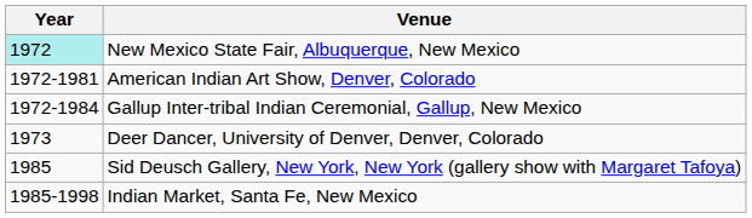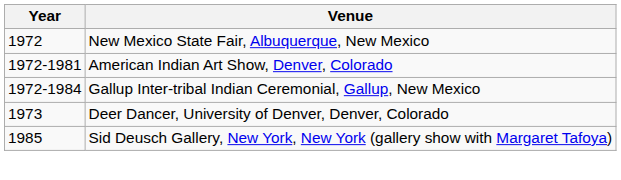 <table class = "wikitable">
 <tr>
 <th>Year</th>
 <th>Venue</th>
 </tr>
 <tr>
-<td style="background: paleturquoise;">1972</td>
+<td>1972</td>
 <td>New Mexico State Fair, <a href='#'>Albuquerque</a>, New Mexico</td>
 </tr>
 <tr>
 <td>1972-1981</td>
 <td>American Indian Art Show, <a href='#'>Denver</a>, <a href='#'>Colorado</a></td>
 </tr>
 <tr>
 <td>1972-1984</td>
 <td>Gallup Inter-tribal Indian Ceremonial, <a href='#'>Gallup</a>, New Mexico</td>
 </tr>
 <tr>
 <td>1973</td>
 <td>Deer Dancer, University of Denver, Denver, Colorado</td>
 </tr>
 <tr>
 <td>1985</td>
 <td>Sid Deusch Gallery, <a href='#'>New York</a>, <a href='#'>New York</a> (gallery show with <a href='#'>Margaret Tafoya</a>)</td>
 </tr>
-<tr>
-<td>1985-1998</td>
-<td>Indian Market, Santa Fe, New Mexico</td>
-</tr>
 </table>
